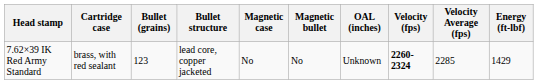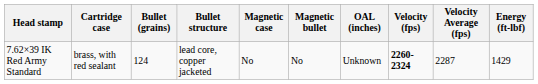 <table class="wikitable">
 <tr>
 <th>Head stamp</th>
 <th>Cartridge case</th>
 <th>Bullet (grains)</th>
 <th>Bullet structure</th>
 <th>Magnetic case</th>
 <th>Magnetic bullet</th>
 <th>OAL (inches)</th>
 <th>Velocity (fps)</th>
 <th>Velocity Average (fps)</th>
 <th>Energy (ft-lbf)</th>
 </tr>
 <tr>
 <td>7.62×39 IK Red Army Standard</td>
 <td>brass, with red sealant</td>
-<td>123</td>
+<td>124</td>
 <td>lead core, copper jacketed</td>
 <td>No</td>
 <td>No</td>
 <td>Unknown</td>
 <td><strong>2260-2324</strong></td>
-<td>2285</td>
+<td>2287</td>
 <td>1429</td>
 </tr>
 </table>
